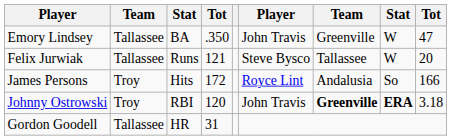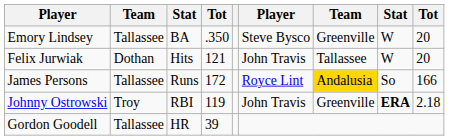 <table class="wikitable">
 <tr>
 <th>Player</th>
 <th>Team</th>
 <th>Stat</th>
 <th>Tot</th>
 <th></th>
 <th>Player</th>
 <th>Team</th>
 <th>Stat</th>
 <th>Tot</th>
 </tr>
 <tr>
 <td>Emory Lindsey</td>
 <td>Tallassee</td>
 <td>BA</td>
 <td>.350</td>
 <td></td>
-<td>John Travis</td>
+<td>Steve Bysco</td>
 <td>Greenville</td>
 <td>W</td>
-<td>47</td>
+<td>20</td>
 </tr>
 <tr>
 <td>Felix Jurwiak</td>
-<td>Tallassee</td>
-<td>Runs</td>
+<td>Dothan</td>
+<td>Hits</td>
 <td>121</td>
 <td></td>
-<td>Steve Bysco</td>
+<td>John Travis</td>
 <td>Tallassee</td>
 <td>W</td>
 <td>20</td>
 </tr>
 <tr>
 <td>James Persons</td>
-<td>Troy</td>
-<td>Hits</td>
+<td>Tallassee</td>
+<td>Runs</td>
 <td>172</td>
 <td></td>
 <td><a href='#'>Royce Lint</a></td>
-<td>Andalusia</td>
+<td style="background: gold;">Andalusia</td>
 <td>So</td>
 <td>166</td>
 </tr>
 <tr>
 <td><a href='#'>Johnny Ostrowski</a></td>
 <td>Troy</td>
 <td>RBI</td>
-<td>120</td>
+<td>119</td>
 <td></td>
 <td>John Travis</td>
-<td><strong>Greenville</strong></td>
+<td>Greenville</td>
 <td><strong>ERA</strong></td>
-<td>3.18</td>
+<td>2.18</td>
 </tr>
 <tr>
 <td>Gordon Goodell</td>
 <td>Tallassee</td>
 <td>HR</td>
-<td>31</td>
+<td>39</td>
 <td></td>
 </tr>
 </table>
